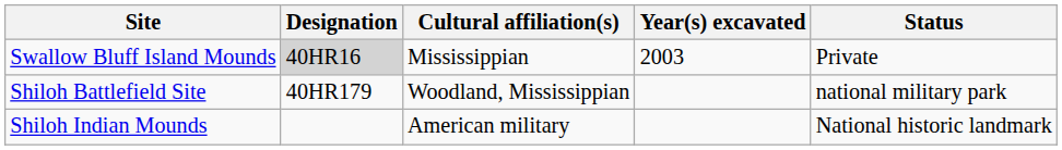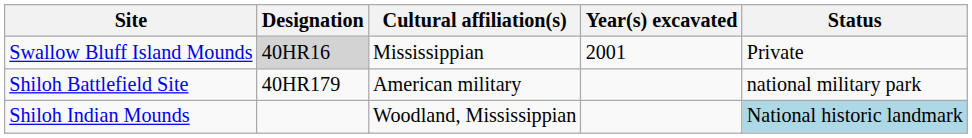 <table class="wikitable">
 <tr>
 <th>Site</th>
 <th>Designation</th>
 <th>Cultural affiliation(s)</th>
 <th>Year(s) excavated</th>
 <th>Status</th>
 </tr>
 <tr>
 <td><a href='#'>Swallow Bluff Island Mounds</a></td>
 <td style="background: lightgrey;">40HR16</td>
 <td>Mississippian</td>
-<td>2003</td>
+<td>2001</td>
 <td>Private</td>
 </tr>
 <tr>
 <td><a href='#'>Shiloh Battlefield Site</a></td>
 <td>40HR179</td>
-<td>Woodland, Mississippian</td>
+<td>American military</td>
 <td></td>
 <td>national military park</td>
 </tr>
 <tr>
 <td><a href='#'>Shiloh Indian Mounds</a></td>
 <td></td>
-<td>American military</td>
+<td>Woodland, Mississippian</td>
 <td></td>
-<td>National historic landmark</td>
+<td style="background: lightblue;">National historic landmark</td>
 </tr>
 </table>
